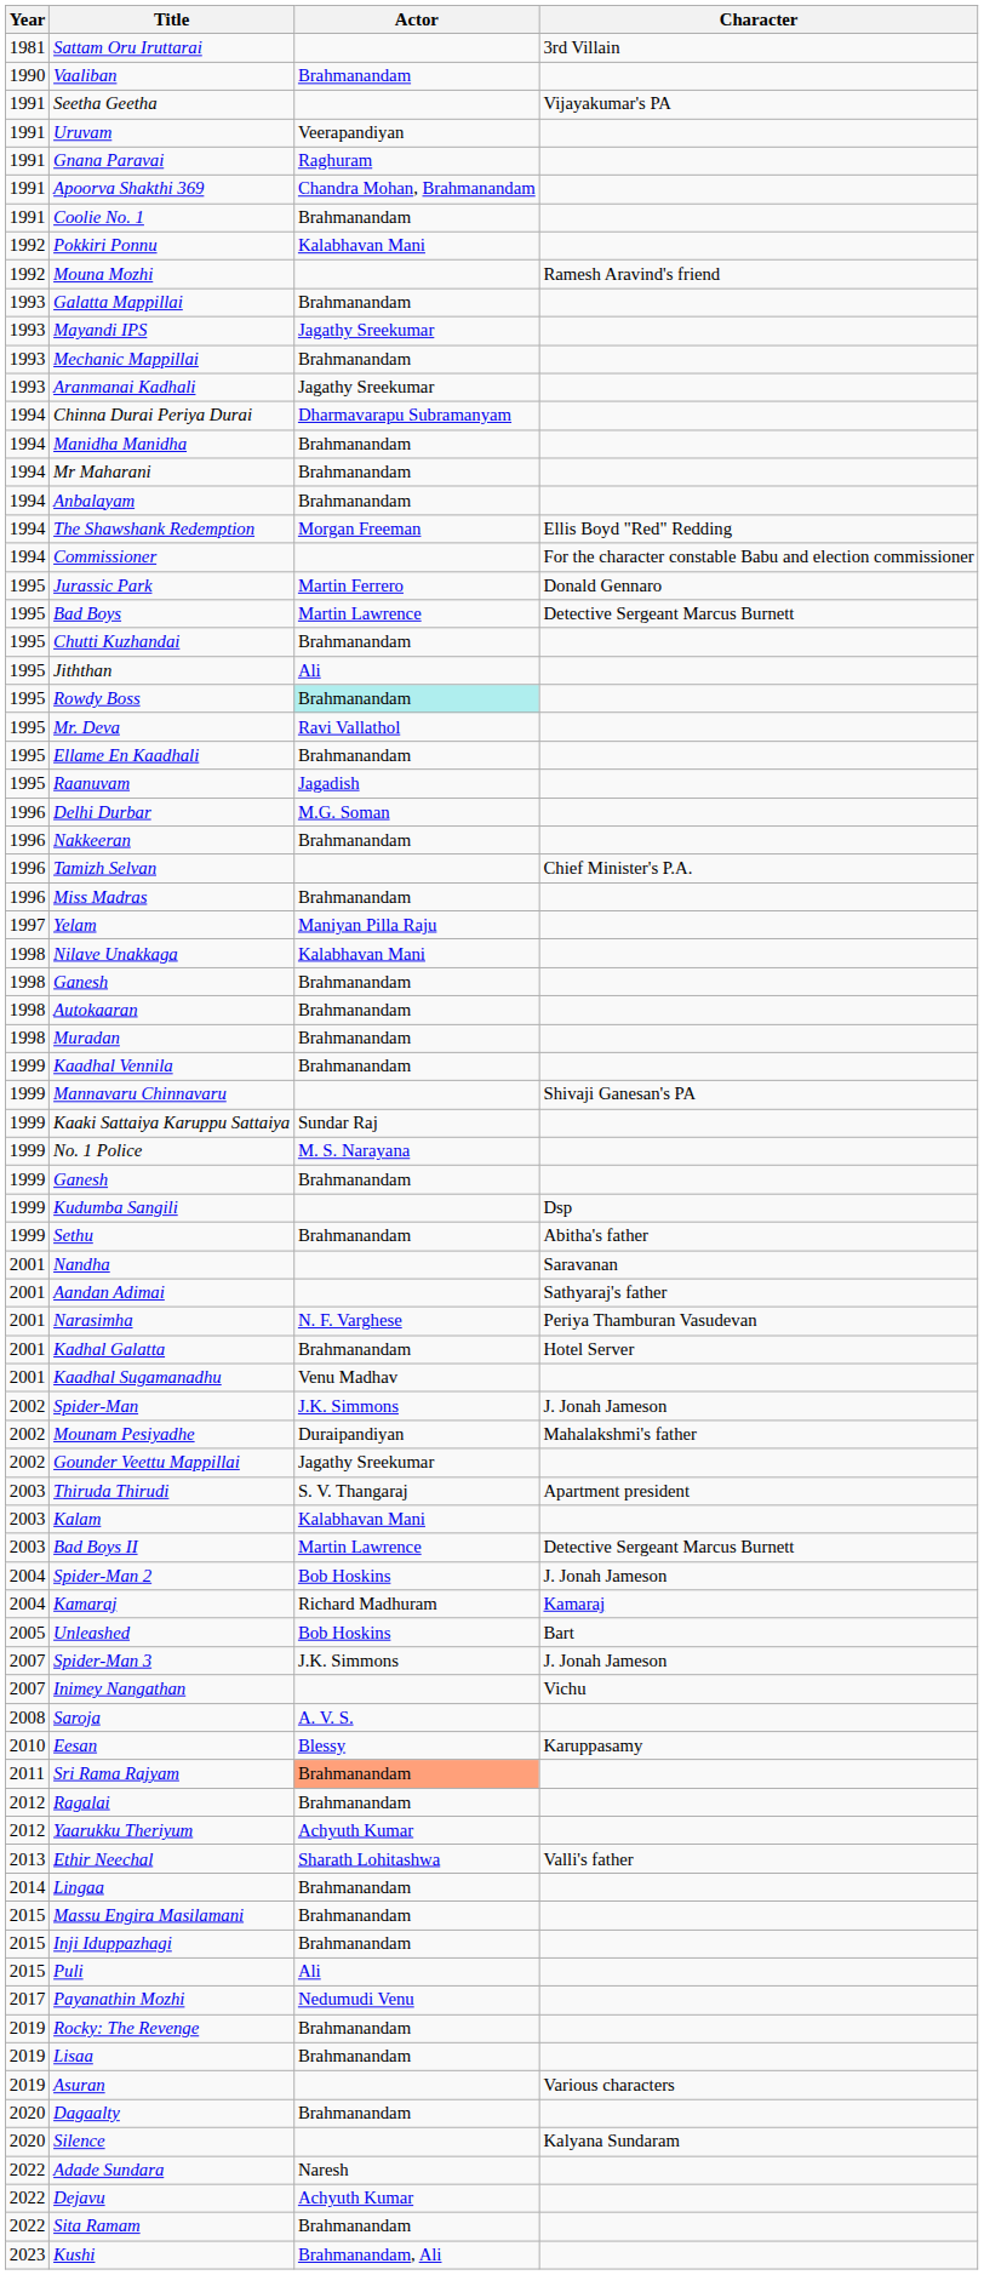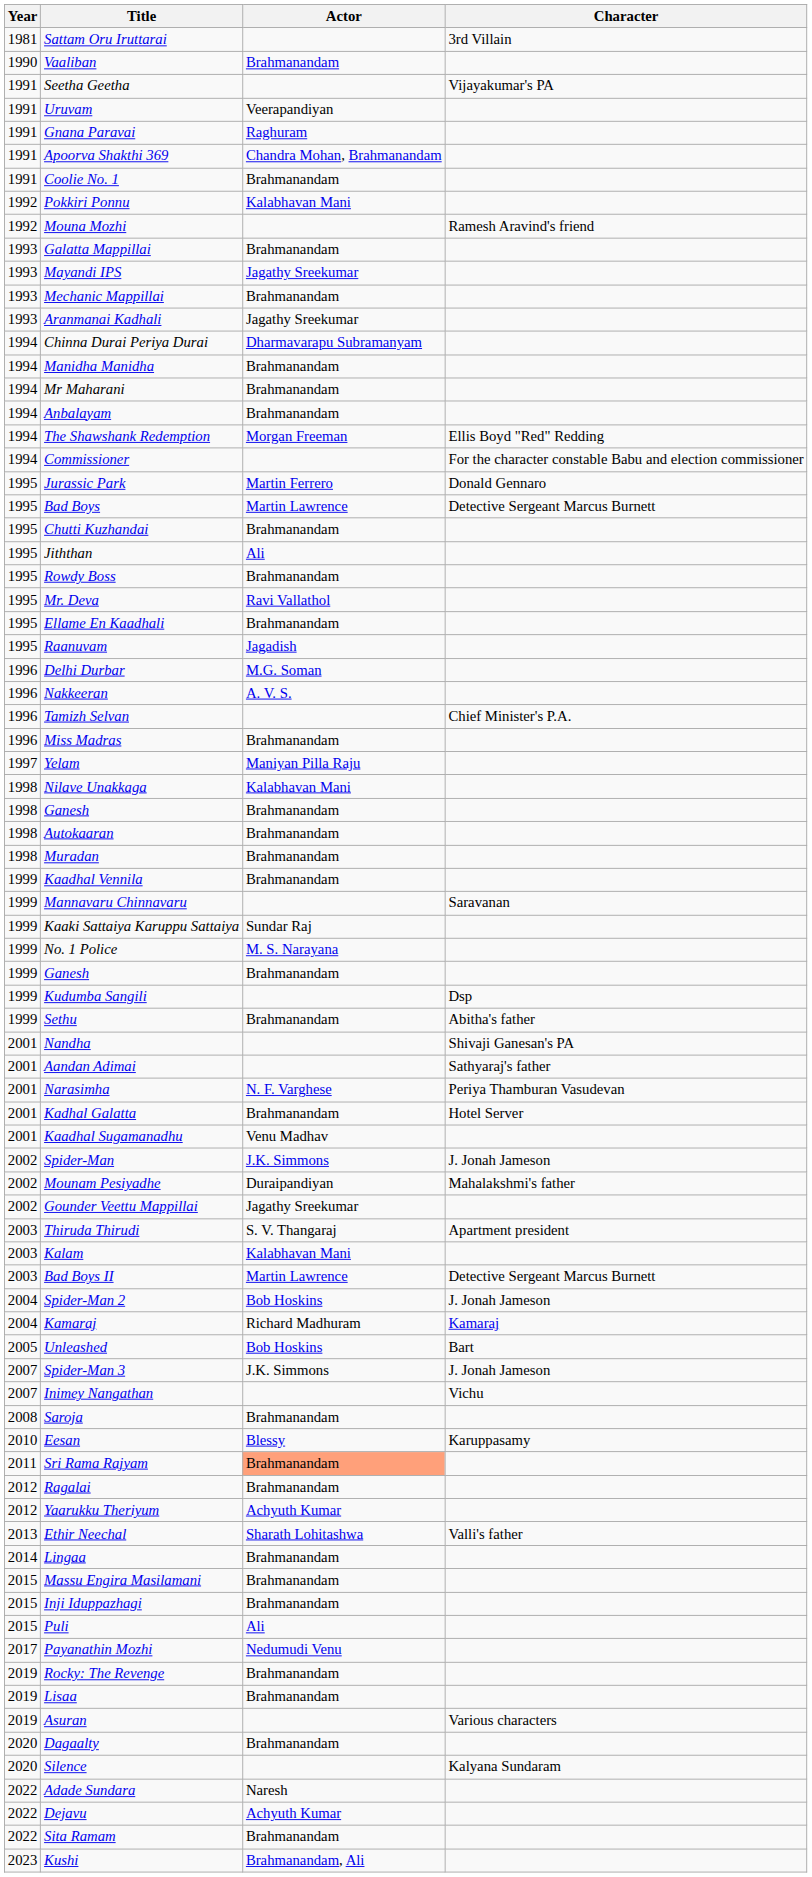 <table class="wikitable">
 <tr>
 <th>Year</th>
 <th>Title</th>
 <th>Actor</th>
 <th>Character</th>
 </tr>
 <tr>
 <td>1981</td>
 <td><em><a href='#'>Sattam Oru Iruttarai</a></em></td>
 <td></td>
 <td>3rd Villain</td>
 </tr>
 <tr>
 <td>1990</td>
 <td><em><a href='#'>Vaaliban</a></em></td>
 <td><a href='#'>Brahmanandam</a></td>
 <td></td>
 </tr>
 <tr>
 <td>1991</td>
 <td><em>Seetha Geetha</em></td>
 <td></td>
 <td>Vijayakumar's PA</td>
 </tr>
 <tr>
 <td>1991</td>
 <td><em><a href='#'>Uruvam</a></em></td>
 <td>Veerapandiyan</td>
 <td></td>
 </tr>
 <tr>
 <td>1991</td>
 <td><em><a href='#'>Gnana Paravai</a></em></td>
 <td><a href='#'>Raghuram</a></td>
 <td></td>
 </tr>
 <tr>
 <td>1991</td>
 <td><em><a href='#'>Apoorva Shakthi 369</a></em></td>
 <td><a href='#'>Chandra Mohan</a>, <a href='#'>Brahmanandam</a></td>
 <td></td>
 </tr>
 <tr>
 <td>1991</td>
 <td><em><a href='#'>Coolie No. 1</a></em></td>
 <td>Brahmanandam</td>
 <td></td>
 </tr>
 <tr>
 <td>1992</td>
 <td><em><a href='#'>Pokkiri Ponnu</a></em></td>
 <td><a href='#'>Kalabhavan Mani</a></td>
 <td></td>
 </tr>
 <tr>
 <td>1992</td>
 <td><em><a href='#'>Mouna Mozhi</a></em></td>
 <td></td>
 <td>Ramesh Aravind's friend</td>
 </tr>
 <tr>
 <td>1993</td>
 <td><em><a href='#'>Galatta Mappillai</a></em></td>
 <td>Brahmanandam</td>
 <td></td>
 </tr>
 <tr>
 <td>1993</td>
 <td><em><a href='#'>Mayandi IPS</a></em></td>
 <td><a href='#'>Jagathy Sreekumar</a></td>
 <td></td>
 </tr>
 <tr>
 <td>1993</td>
 <td><em><a href='#'>Mechanic Mappillai</a></em></td>
 <td>Brahmanandam</td>
 <td></td>
 </tr>
 <tr>
 <td>1993</td>
 <td><em><a href='#'>Aranmanai Kadhali</a></em></td>
 <td>Jagathy Sreekumar</td>
 <td></td>
 </tr>
 <tr>
 <td>1994</td>
 <td><em>Chinna Durai Periya Durai</em></td>
 <td><a href='#'>Dharmavarapu Subramanyam</a></td>
 <td></td>
 </tr>
 <tr>
 <td>1994</td>
 <td><em><a href='#'>Manidha Manidha</a></em></td>
 <td>Brahmanandam</td>
 <td></td>
 </tr>
 <tr>
 <td>1994</td>
 <td><em>Mr Maharani</em></td>
 <td>Brahmanandam</td>
 <td></td>
 </tr>
 <tr>
 <td>1994</td>
 <td><em><a href='#'>Anbalayam</a></em></td>
 <td>Brahmanandam</td>
 <td></td>
 </tr>
 <tr>
 <td>1994</td>
 <td><em><a href='#'>The Shawshank Redemption</a></em></td>
 <td><a href='#'>Morgan Freeman</a></td>
 <td>Ellis Boyd "Red" Redding</td>
 </tr>
 <tr>
 <td>1994</td>
 <td><em><a href='#'>Commissioner</a></em></td>
 <td></td>
 <td>For the character constable Babu and election commissioner</td>
 </tr>
 <tr>
 <td>1995</td>
 <td><em><a href='#'>Jurassic Park</a></em></td>
 <td><a href='#'>Martin Ferrero</a></td>
 <td>Donald Gennaro</td>
 </tr>
 <tr>
 <td>1995</td>
 <td><em><a href='#'>Bad Boys</a></em></td>
 <td><a href='#'>Martin Lawrence</a></td>
 <td>Detective Sergeant Marcus Burnett</td>
 </tr>
 <tr>
 <td>1995</td>
 <td><em><a href='#'>Chutti Kuzhandai</a></em></td>
 <td>Brahmanandam</td>
 <td></td>
 </tr>
 <tr>
 <td>1995</td>
 <td><em>Jiththan</em></td>
 <td><a href='#'>Ali</a></td>
 <td></td>
 </tr>
 <tr>
 <td>1995</td>
 <td><em><a href='#'>Rowdy Boss</a></em></td>
-<td style="background: paleturquoise;">Brahmanandam</td>
+<td>Brahmanandam</td>
 <td></td>
 </tr>
 <tr>
 <td>1995</td>
 <td><em><a href='#'>Mr. Deva</a></em></td>
 <td><a href='#'>Ravi Vallathol</a></td>
 <td></td>
 </tr>
 <tr>
 <td>1995</td>
 <td><em><a href='#'>Ellame En Kaadhali</a></em></td>
 <td>Brahmanandam</td>
 <td></td>
 </tr>
 <tr>
 <td>1995</td>
 <td><em><a href='#'>Raanuvam</a></em></td>
 <td><a href='#'>Jagadish</a></td>
 <td></td>
 </tr>
 <tr>
 <td>1996</td>
 <td><em><a href='#'>Delhi Durbar</a></em></td>
 <td><a href='#'>M.G. Soman</a></td>
 <td></td>
 </tr>
 <tr>
 <td>1996</td>
 <td><em><a href='#'>Nakkeeran</a></em></td>
-<td>Brahmanandam</td>
+<td><a href='#'>A. V. S.</a></td>
 <td></td>
 </tr>
 <tr>
 <td>1996</td>
 <td><em><a href='#'>Tamizh Selvan</a></em></td>
 <td></td>
 <td>Chief Minister's P.A.</td>
 </tr>
 <tr>
 <td>1996</td>
 <td><em><a href='#'>Miss Madras</a></em></td>
 <td>Brahmanandam</td>
 <td></td>
 </tr>
 <tr>
 <td>1997</td>
 <td><em><a href='#'>Yelam</a></em></td>
 <td><a href='#'>Maniyan Pilla Raju</a></td>
 <td></td>
 </tr>
 <tr>
 <td>1998</td>
 <td><em><a href='#'>Nilave Unakkaga</a></em></td>
 <td><a href='#'>Kalabhavan Mani</a></td>
 <td></td>
 </tr>
 <tr>
 <td>1998</td>
 <td><em><a href='#'>Ganesh</a></em></td>
 <td>Brahmanandam</td>
 <td></td>
 </tr>
 <tr>
 <td>1998</td>
 <td><em><a href='#'>Autokaaran</a></em></td>
 <td>Brahmanandam</td>
 <td></td>
 </tr>
 <tr>
 <td>1998</td>
 <td><em><a href='#'>Muradan</a></em></td>
 <td>Brahmanandam</td>
 <td></td>
 </tr>
 <tr>
 <td>1999</td>
 <td><em><a href='#'>Kaadhal Vennila</a></em></td>
 <td>Brahmanandam</td>
 <td></td>
 </tr>
 <tr>
 <td>1999</td>
 <td><em><a href='#'>Mannavaru Chinnavaru</a></em></td>
 <td></td>
-<td>Shivaji Ganesan's PA</td>
+<td>Saravanan</td>
 </tr>
 <tr>
 <td>1999</td>
 <td><em>Kaaki Sattaiya Karuppu Sattaiya</em></td>
 <td>Sundar Raj</td>
 <td></td>
 </tr>
 <tr>
 <td>1999</td>
 <td><em>No. 1 Police</em></td>
 <td><a href='#'>M. S. Narayana</a></td>
 <td></td>
 </tr>
 <tr>
 <td>1999</td>
 <td><em><a href='#'>Ganesh</a></em></td>
 <td>Brahmanandam</td>
 <td></td>
 </tr>
 <tr>
 <td>1999</td>
 <td><em><a href='#'>Kudumba Sangili</a></em></td>
 <td></td>
 <td>Dsp</td>
 </tr>
 <tr>
 <td>1999</td>
 <td><em><a href='#'>Sethu</a></em></td>
 <td>Brahmanandam</td>
 <td>Abitha's father</td>
 </tr>
 <tr>
 <td>2001</td>
 <td><em><a href='#'>Nandha</a></em></td>
 <td></td>
-<td>Saravanan</td>
+<td>Shivaji Ganesan's PA</td>
 </tr>
 <tr>
 <td>2001</td>
 <td><em><a href='#'>Aandan Adimai</a></em></td>
 <td></td>
 <td>Sathyaraj's father</td>
 </tr>
 <tr>
 <td>2001</td>
 <td><em><a href='#'>Narasimha</a></em></td>
 <td><a href='#'>N. F. Varghese</a></td>
 <td>Periya Thamburan Vasudevan</td>
 </tr>
 <tr>
 <td>2001</td>
 <td><em><a href='#'>Kadhal Galatta</a></em></td>
 <td>Brahmanandam</td>
 <td>Hotel Server</td>
 </tr>
 <tr>
 <td>2001</td>
 <td><em><a href='#'>Kaadhal Sugamanadhu</a></em></td>
 <td>Venu Madhav</td>
 <td></td>
 </tr>
 <tr>
 <td>2002</td>
 <td><em><a href='#'>Spider-Man</a></em></td>
 <td><a href='#'>J.K. Simmons</a></td>
 <td>J. Jonah Jameson</td>
 </tr>
 <tr>
 <td>2002</td>
 <td><em><a href='#'>Mounam Pesiyadhe</a></em></td>
 <td>Duraipandiyan</td>
 <td>Mahalakshmi's father</td>
 </tr>
 <tr>
 <td>2002</td>
 <td><em><a href='#'>Gounder Veettu Mappillai</a></em></td>
 <td>Jagathy Sreekumar</td>
 <td></td>
 </tr>
 <tr>
 <td>2003</td>
 <td><em><a href='#'>Thiruda Thirudi</a></em></td>
 <td>S. V. Thangaraj</td>
 <td>Apartment president</td>
 </tr>
 <tr>
 <td>2003</td>
 <td><em><a href='#'>Kalam</a></em></td>
 <td><a href='#'>Kalabhavan Mani</a></td>
 <td></td>
 </tr>
 <tr>
 <td>2003</td>
 <td><em><a href='#'>Bad Boys II</a></em></td>
 <td><a href='#'>Martin Lawrence</a></td>
 <td>Detective Sergeant Marcus Burnett</td>
 </tr>
 <tr>
 <td>2004</td>
 <td><em><a href='#'>Spider-Man 2</a></em></td>
 <td><a href='#'>Bob Hoskins</a></td>
 <td>J. Jonah Jameson</td>
 </tr>
 <tr>
 <td>2004</td>
 <td><em><a href='#'>Kamaraj</a></em></td>
 <td>Richard Madhuram</td>
 <td><a href='#'>Kamaraj</a></td>
 </tr>
 <tr>
 <td>2005</td>
 <td><em><a href='#'>Unleashed</a></em></td>
 <td><a href='#'>Bob Hoskins</a></td>
 <td>Bart</td>
 </tr>
 <tr>
 <td>2007</td>
 <td><em><a href='#'>Spider-Man 3</a></em></td>
 <td>J.K. Simmons</td>
 <td>J. Jonah Jameson</td>
 </tr>
 <tr>
 <td>2007</td>
 <td><em><a href='#'>Inimey Nangathan</a></em></td>
 <td></td>
 <td>Vichu</td>
 </tr>
 <tr>
 <td>2008</td>
 <td><em><a href='#'>Saroja</a></em></td>
-<td><a href='#'>A. V. S.</a></td>
+<td>Brahmanandam</td>
 <td></td>
 </tr>
 <tr>
 <td>2010</td>
 <td><em><a href='#'>Eesan</a></em></td>
 <td><a href='#'>Blessy</a></td>
 <td>Karuppasamy</td>
 </tr>
 <tr>
 <td>2011</td>
 <td><em><a href='#'>Sri Rama Rajyam</a></em></td>
 <td style="background: lightsalmon;">Brahmanandam</td>
 <td></td>
 </tr>
 <tr>
 <td>2012</td>
 <td><em><a href='#'>Ragalai</a></em></td>
 <td>Brahmanandam</td>
 <td></td>
 </tr>
 <tr>
 <td>2012</td>
 <td><em><a href='#'>Yaarukku Theriyum</a></em></td>
 <td><a href='#'>Achyuth Kumar</a></td>
 <td></td>
 </tr>
 <tr>
 <td>2013</td>
 <td><em><a href='#'>Ethir Neechal</a></em></td>
 <td><a href='#'>Sharath Lohitashwa</a></td>
 <td>Valli's father</td>
 </tr>
 <tr>
 <td>2014</td>
 <td><em><a href='#'>Lingaa</a></em></td>
 <td>Brahmanandam</td>
 <td></td>
 </tr>
 <tr>
 <td>2015</td>
 <td><em><a href='#'>Massu Engira Masilamani</a></em></td>
 <td>Brahmanandam</td>
 <td></td>
 </tr>
 <tr>
 <td>2015</td>
 <td><em><a href='#'>Inji Iduppazhagi</a></em></td>
 <td>Brahmanandam</td>
 <td></td>
 </tr>
 <tr>
 <td>2015</td>
 <td><em><a href='#'>Puli</a></em></td>
 <td><a href='#'>Ali</a></td>
 <td></td>
 </tr>
 <tr>
 <td>2017</td>
 <td><em><a href='#'>Payanathin Mozhi</a></em></td>
 <td><a href='#'>Nedumudi Venu</a></td>
 <td></td>
 </tr>
 <tr>
 <td>2019</td>
 <td><em><a href='#'>Rocky: The Revenge</a></em></td>
 <td>Brahmanandam</td>
 <td></td>
 </tr>
 <tr>
 <td>2019</td>
 <td><em><a href='#'>Lisaa</a></em></td>
 <td>Brahmanandam</td>
 <td></td>
 </tr>
 <tr>
 <td>2019</td>
 <td><em><a href='#'>Asuran</a></em></td>
 <td></td>
 <td>Various characters</td>
 </tr>
 <tr>
 <td>2020</td>
 <td><em><a href='#'>Dagaalty</a></em></td>
 <td>Brahmanandam</td>
 <td></td>
 </tr>
 <tr>
 <td>2020</td>
 <td><em><a href='#'>Silence</a></em></td>
 <td></td>
 <td>Kalyana Sundaram</td>
 </tr>
 <tr>
 <td>2022</td>
 <td><em><a href='#'>Adade Sundara</a></em></td>
 <td>Naresh</td>
 <td></td>
 </tr>
 <tr>
 <td>2022</td>
 <td><em><a href='#'>Dejavu</a></em></td>
 <td><a href='#'>Achyuth Kumar</a></td>
 <td></td>
 </tr>
 <tr>
 <td>2022</td>
 <td><em><a href='#'>Sita Ramam</a></em></td>
 <td>Brahmanandam</td>
 <td></td>
 </tr>
 <tr>
 <td>2023</td>
 <td><em><a href='#'>Kushi</a></em></td>
 <td><a href='#'>Brahmanandam</a>, <a href='#'>Ali</a></td>
 <td></td>
 </tr>
 </table>
